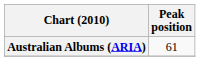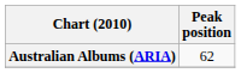 <table class="wikitable sortable plainrowheaders" style="text-align:center">
 <tr>
 <th scope="col">Chart (2010)</th>
 <th scope="col">Peak<br>position</th>
 </tr>
 <tr>
 <th scope="row">Australian Albums (<a href='#'>ARIA</a>)</th>
-<td>61</td>
+<td>62</td>
 </tr>
 <tr>
 </tr>
 <tr>
 </tr>
 <tr>
 </tr>
 <tr>
 </tr>
 <tr>
 </tr>
 <tr>
 </tr>
 <tr>
 </tr>
 <tr>
 </tr>
 <tr>
 </tr>
 </table>
